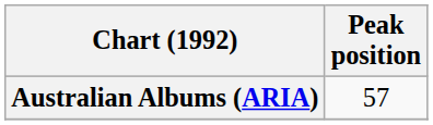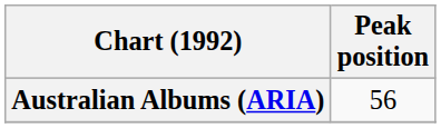 <table class="wikitable sortable plainrowheaders" style="text-align:center">
 <tr>
 <th scope="col">Chart (1992)</th>
 <th scope="col">Peak<br>position</th>
 </tr>
 <tr>
 <th scope="row">Australian Albums (<a href='#'>ARIA</a>)</th>
-<td>57</td>
+<td>56</td>
 </tr>
 <tr>
 </tr>
 <tr>
 </tr>
 <tr>
 </tr>
 <tr>
 </tr>
 <tr>
 </tr>
 <tr>
 </tr>
 <tr>
 </tr>
 </table>
